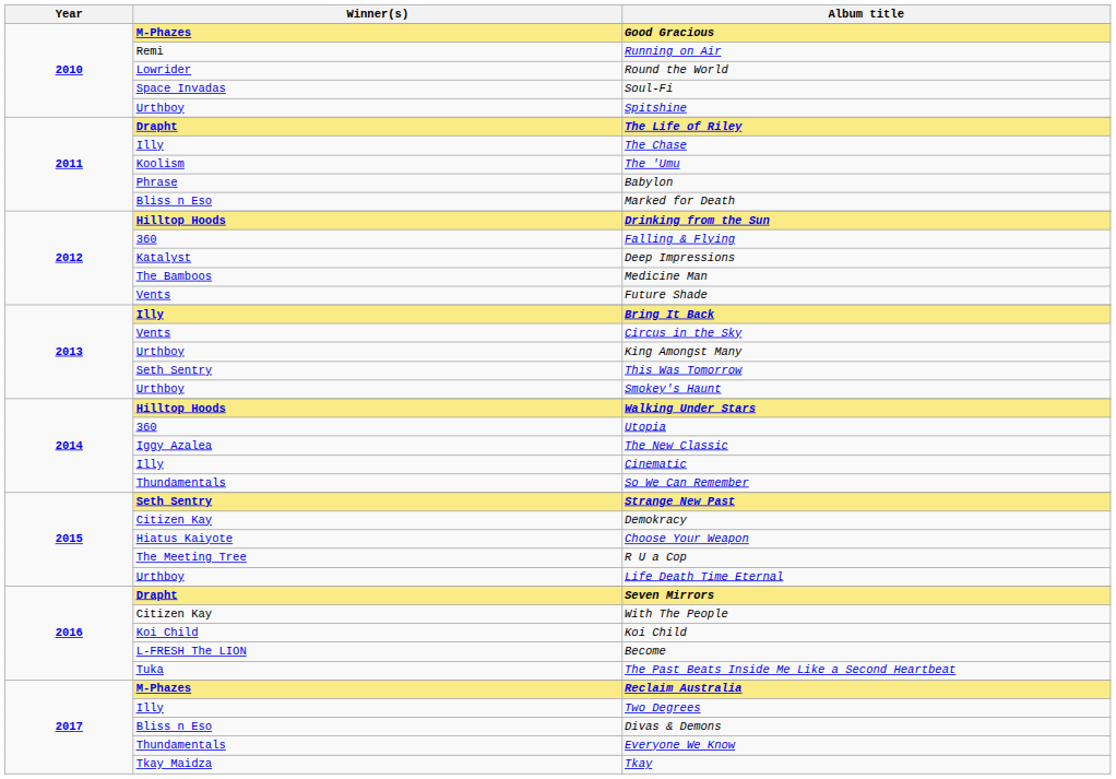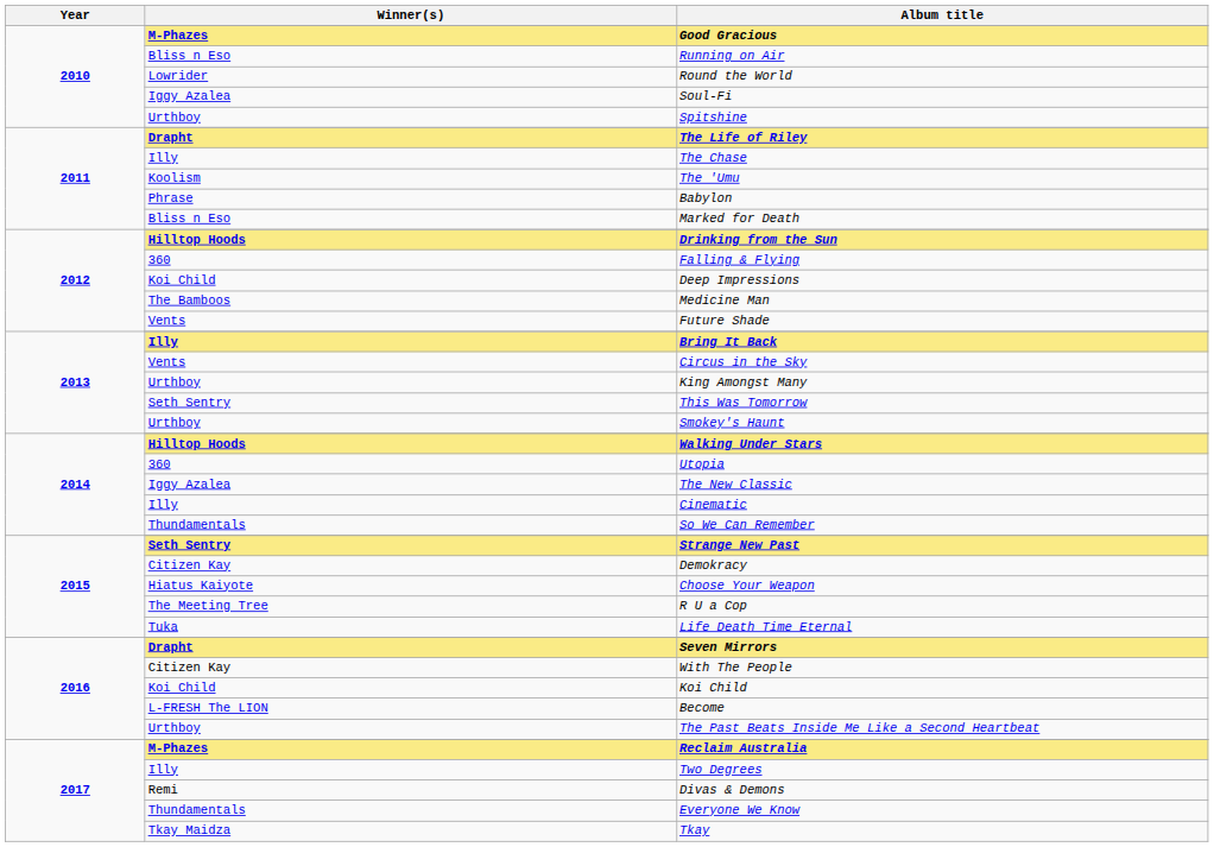 <table class="sortable wikitable">
 <tr>
 <th width="5%">Year</th>
 <th width="19%">Winner(s)</th>
 <th width="19%">Album title</th>
 </tr>
 <tr>
 <td rowspan="6" align="center"><strong><a href='#'>2010</a></strong><br></td>
 </tr>
 <tr style="background:#FAEB86">
 <td><strong><a href='#'>M-Phazes</a></strong></td>
 <td><strong><em>Good Gracious</em></strong></td>
 </tr>
 <tr>
-<td>Remi</td>
+<td><a href='#'>Bliss n Eso</a></td>
 <td><em><a href='#'>Running on Air</a></em></td>
 </tr>
 <tr>
 <td><a href='#'>Lowrider</a></td>
 <td><em>Round the World</em></td>
 </tr>
 <tr>
-<td><a href='#'>Space Invadas</a></td>
+<td><a href='#'>Iggy Azalea</a></td>
 <td><em>Soul-Fi</em></td>
 </tr>
 <tr>
 <td><a href='#'>Urthboy</a></td>
 <td><em><a href='#'>Spitshine</a></em></td>
 </tr>
 <tr>
 <td rowspan="6" align="center"><strong><a href='#'>2011</a></strong><br></td>
 </tr>
 <tr style="background:#FAEB86">
 <td><strong><a href='#'>Drapht</a></strong></td>
 <td><strong><em><a href='#'>The Life of Riley</a></em></strong></td>
 </tr>
 <tr>
 <td><a href='#'>Illy</a></td>
 <td><em><a href='#'>The Chase</a></em></td>
 </tr>
 <tr>
 <td><a href='#'>Koolism</a></td>
 <td><em><a href='#'>The 'Umu</a></em></td>
 </tr>
 <tr>
 <td><a href='#'>Phrase</a></td>
 <td><em>Babylon</em></td>
 </tr>
 <tr>
 <td><a href='#'>Bliss n Eso</a></td>
 <td><em>Marked for Death</em></td>
 </tr>
 <tr>
 <td rowspan="6" align="center"><strong><a href='#'>2012</a></strong><br></td>
 </tr>
 <tr style="background:#FAEB86">
 <td><strong><a href='#'>Hilltop Hoods</a></strong></td>
 <td><strong><em><a href='#'>Drinking from the Sun</a></em></strong></td>
 </tr>
 <tr>
 <td><a href='#'>360</a></td>
 <td><em><a href='#'>Falling & Flying</a></em></td>
 </tr>
 <tr>
-<td><a href='#'>Katalyst</a></td>
+<td><a href='#'>Koi Child</a></td>
 <td><em>Deep Impressions</em></td>
 </tr>
 <tr>
 <td><a href='#'>The Bamboos</a></td>
 <td><em>Medicine Man</em></td>
 </tr>
 <tr>
 <td><a href='#'>Vents</a></td>
 <td><em>Future Shade</em></td>
 </tr>
 <tr>
 <td rowspan="6" align="center"><strong><a href='#'>2013</a></strong><br></td>
 </tr>
 <tr style="background:#FAEB86">
 <td><strong><a href='#'>Illy</a></strong></td>
 <td><strong><em><a href='#'>Bring It Back</a></em></strong></td>
 </tr>
 <tr>
 <td><a href='#'>Vents</a></td>
 <td><em><a href='#'>Circus in the Sky</a></em></td>
 </tr>
 <tr>
 <td><a href='#'>Urthboy</a></td>
 <td><em>King Amongst Many</em></td>
 </tr>
 <tr>
 <td><a href='#'>Seth Sentry</a></td>
 <td><em><a href='#'>This Was Tomorrow</a></em></td>
 </tr>
 <tr>
 <td><a href='#'>Urthboy</a></td>
 <td><em><a href='#'>Smokey's Haunt</a></em></td>
 </tr>
 <tr>
 <td rowspan="6" align="center"><strong><a href='#'>2014</a></strong><br></td>
 </tr>
 <tr style="background:#FAEB86">
 <td><strong><a href='#'>Hilltop Hoods</a></strong></td>
 <td><strong><em><a href='#'>Walking Under Stars</a></em></strong></td>
 </tr>
 <tr>
 <td><a href='#'>360</a></td>
 <td><em><a href='#'>Utopia</a></em></td>
 </tr>
 <tr>
 <td><a href='#'>Iggy Azalea</a></td>
 <td><em><a href='#'>The New Classic</a></em></td>
 </tr>
 <tr>
 <td><a href='#'>Illy</a></td>
 <td><em><a href='#'>Cinematic</a></em></td>
 </tr>
 <tr>
 <td><a href='#'>Thundamentals</a></td>
 <td><em><a href='#'>So We Can Remember</a></em></td>
 </tr>
 <tr>
 <td rowspan="6" align="center"><strong><a href='#'>2015</a></strong><br></td>
 </tr>
 <tr style="background:#FAEB86">
 <td><strong><a href='#'>Seth Sentry</a></strong></td>
 <td><strong><em><a href='#'>Strange New Past</a></em></strong></td>
 </tr>
 <tr>
 <td><a href='#'>Citizen Kay</a></td>
 <td><em>Demokracy</em></td>
 </tr>
 <tr>
 <td><a href='#'>Hiatus Kaiyote</a></td>
 <td><em><a href='#'>Choose Your Weapon</a></em></td>
 </tr>
 <tr>
 <td><a href='#'>The Meeting Tree</a></td>
 <td><em>R U a Cop</em></td>
 </tr>
 <tr>
-<td><a href='#'>Urthboy</a></td>
+<td><a href='#'>Tuka</a></td>
 <td><em><a href='#'>Life Death Time Eternal</a></em></td>
 </tr>
 <tr>
 <td rowspan="6" align="center"><strong><a href='#'>2016</a></strong><br></td>
 </tr>
 <tr style="background:#FAEB86">
 <td><strong><a href='#'>Drapht</a></strong></td>
 <td><strong><em>Seven Mirrors</em></strong></td>
 </tr>
 <tr>
 <td>Citizen Kay</td>
 <td><em>With The People</em></td>
 </tr>
 <tr>
 <td><a href='#'>Koi Child</a></td>
 <td><em>Koi Child</em></td>
 </tr>
 <tr>
 <td><a href='#'>L-FRESH The LION</a></td>
 <td><em>Become</em></td>
 </tr>
 <tr>
-<td><a href='#'>Tuka</a></td>
+<td><a href='#'>Urthboy</a></td>
 <td><em><a href='#'>The Past Beats Inside Me Like a Second Heartbeat</a></em></td>
 </tr>
 <tr>
 <td rowspan="6" align="center"><strong><a href='#'>2017</a></strong><br></td>
 </tr>
 <tr style="background:#FAEB86">
 <td><strong><a href='#'>M-Phazes</a></strong></td>
 <td><strong><em><a href='#'>Reclaim Australia</a></em></strong></td>
 </tr>
 <tr>
 <td><a href='#'>Illy</a></td>
 <td><em><a href='#'>Two Degrees</a></em></td>
 </tr>
 <tr>
-<td><a href='#'>Bliss n Eso</a></td>
+<td>Remi</td>
 <td><em>Divas & Demons</em></td>
 </tr>
 <tr>
 <td><a href='#'>Thundamentals</a></td>
 <td><em><a href='#'>Everyone We Know</a></em></td>
 </tr>
 <tr>
 <td><a href='#'>Tkay Maidza</a></td>
 <td><em><a href='#'>Tkay</a></em></td>
 </tr>
 </table>
